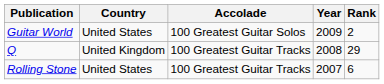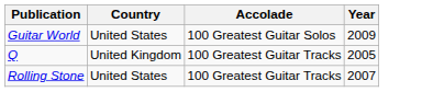 <table class="wikitable" border="1">
 <tr>
 <th>Publication</th>
 <th>Country</th>
 <th>Accolade</th>
 <th>Year</th>
-<th>Rank</th>
 </tr>
 <tr>
 <td><em><a href='#'>Guitar World</a></em></td>
 <td>United States</td>
 <td>100 Greatest Guitar Solos</td>
 <td>2009</td>
-<td>2</td>
 </tr>
 <tr>
 <td><em><a href='#'>Q</a></em></td>
 <td>United Kingdom</td>
 <td>100 Greatest Guitar Tracks</td>
-<td>2008</td>
-<td>29</td>
+<td>2005</td>
 </tr>
 <tr>
 <td><em><a href='#'>Rolling Stone</a></em></td>
 <td>United States</td>
 <td>100 Greatest Guitar Tracks</td>
 <td>2007</td>
-<td>6</td>
 </tr>
 </table>
